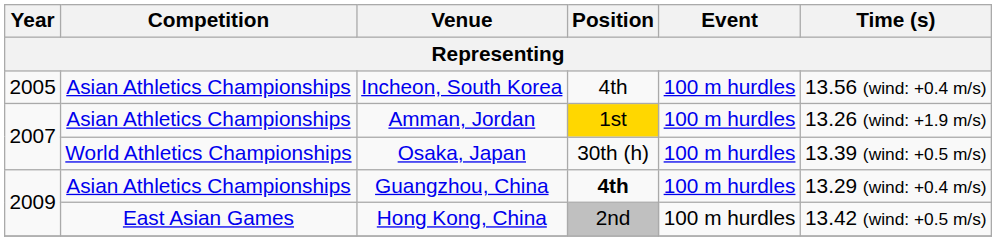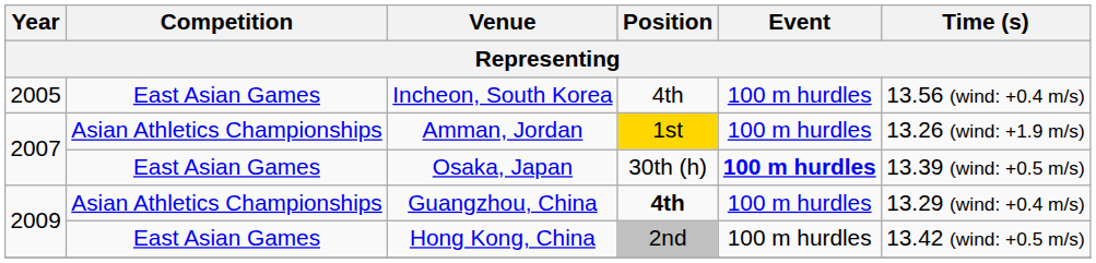 <table class="wikitable sortable" style=text-align:center>
 <tr>
 <th>Year</th>
 <th>Competition</th>
 <th>Venue</th>
 <th>Position</th>
 <th>Event</th>
 <th>Time (s)</th>
 </tr>
 <tr>
 <th colspan="7">Representing </th>
 </tr>
 <tr>
 <td>2005</td>
-<td><a href='#'>Asian Athletics Championships</a></td>
+<td><a href='#'>East Asian Games</a></td>
 <td><a href='#'>Incheon, South Korea</a></td>
 <td>4th</td>
 <td><a href='#'>100 m hurdles</a></td>
 <td>13.56 <small>(wind: +0.4 m/s)</small></td>
 </tr>
 <tr>
 <td rowspan=2>2007</td>
 <td><a href='#'>Asian Athletics Championships</a></td>
 <td><a href='#'>Amman, Jordan</a></td>
 <td bgcolor="gold">1st</td>
 <td><a href='#'>100 m hurdles</a></td>
 <td>13.26 <small>(wind: +1.9 m/s)</small></td>
 </tr>
 <tr>
-<td><a href='#'>World Athletics Championships</a></td>
+<td><a href='#'>East Asian Games</a></td>
 <td><a href='#'>Osaka, Japan</a></td>
 <td>30th (h)</td>
-<td><a href='#'>100 m hurdles</a></td>
+<td><strong><a href='#'>100 m hurdles</a></strong></td>
 <td>13.39 <small>(wind: +0.5 m/s)</small></td>
 </tr>
 <tr>
 <td rowspan=2>2009</td>
 <td><a href='#'>Asian Athletics Championships</a></td>
 <td><a href='#'>Guangzhou, China</a></td>
 <td><strong>4th</strong></td>
 <td><a href='#'>100 m hurdles</a></td>
 <td>13.29 <small>(wind: +0.4 m/s)</small></td>
 </tr>
 <tr>
 <td><a href='#'>East Asian Games</a></td>
 <td><a href='#'>Hong Kong, China</a></td>
 <td bgcolor="silver">2nd</td>
 <td>100 m hurdles</td>
 <td>13.42 <small>(wind: +0.5 m/s)</small></td>
 </tr>
 <tr>
 </tr>
 </table>
